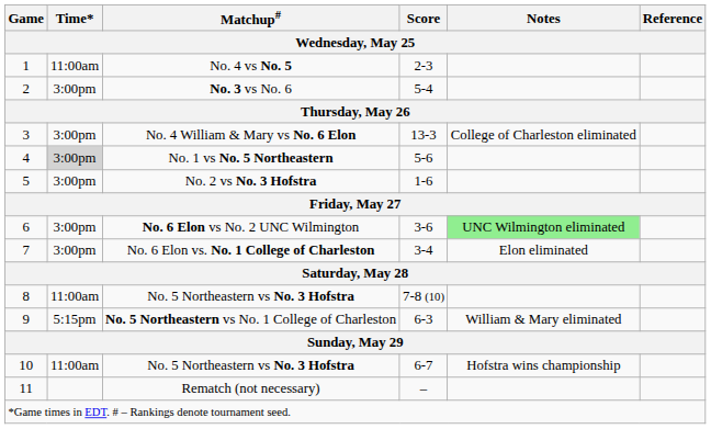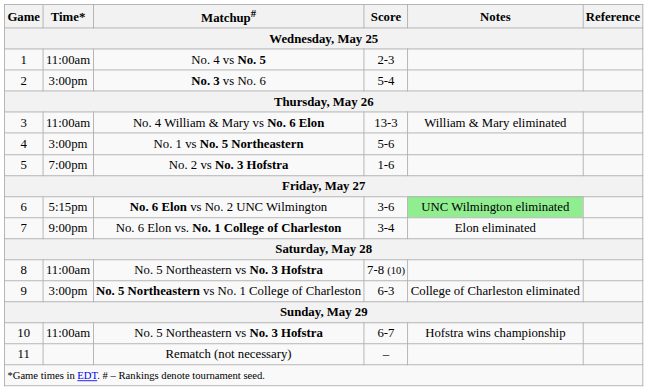 <table class="wikitable" style="font-size: 95%">
 <tr align="center">
 <th>Game</th>
 <th>Time*</th>
 <th>Matchup<sup>#</sup></th>
 <th>Score</th>
 <th>Notes</th>
 <th>Reference</th>
 </tr>
 <tr>
 <th colspan=7>Wednesday, May 25</th>
 </tr>
 <tr>
 <td style="text-align:center;">1</td>
 <td style="text-align:center;">11:00am</td>
 <td style="text-align:center;">No. 4  vs <strong>No. 5 </strong></td>
 <td style="text-align:center;">2-3</td>
 <td style="text-align:center;"></td>
 <td style="text-align:center;"></td>
 </tr>
 <tr>
 <td style="text-align:center;">2</td>
 <td style="text-align:center;">3:00pm</td>
 <td style="text-align:center;"><strong>No. 3 </strong> vs No. 6 </td>
 <td style="text-align:center;">5-4</td>
 <td style="text-align:center;"></td>
 <td style="text-align:center;"></td>
 </tr>
 <tr>
 <th colspan=7>Thursday, May 26</th>
 </tr>
 <tr>
 <td style="text-align:center;">3</td>
-<td style="text-align:center;">3:00pm</td>
+<td style="text-align:center;">11:00am</td>
 <td style="text-align:center;">No. 4 William & Mary vs <strong>No. 6 Elon</strong></td>
 <td style="text-align:center;">13-3</td>
-<td style="text-align:center;">College of Charleston eliminated</td>
+<td style="text-align:center;">William & Mary eliminated</td>
 <td style="text-align:center;"></td>
 </tr>
 <tr>
 <td style="text-align:center;">4</td>
-<td style="background: lightgrey; text-align:center;">3:00pm</td>
+<td style="text-align:center;">3:00pm</td>
 <td style="text-align:center;">No. 1  vs <strong>No. 5 Northeastern</strong></td>
 <td style="text-align:center;">5-6</td>
 <td style="text-align:center;"></td>
 <td style="text-align:center;"></td>
 </tr>
 <tr>
 <td style="text-align:center;">5</td>
-<td style="text-align:center;">3:00pm</td>
+<td style="text-align:center;">7:00pm</td>
 <td style="text-align:center;">No. 2  vs <strong>No. 3 Hofstra</strong></td>
 <td style="text-align:center;">1-6</td>
 <td style="text-align:center;"></td>
 <td style="text-align:center;"></td>
 </tr>
 <tr>
 <th colspan=7>Friday, May 27</th>
 </tr>
 <tr>
 <td style="text-align:center;">6</td>
-<td style="text-align:center;">3:00pm</td>
+<td style="text-align:center;">5:15pm</td>
 <td style="text-align:center;"><strong>No. 6 Elon</strong> vs No. 2 UNC Wilmington</td>
 <td style="text-align:center;">3-6</td>
 <td style="background: lightgreen; text-align:center;">UNC Wilmington eliminated</td>
 <td style="text-align:center;"></td>
 </tr>
 <tr>
 <td style="text-align:center;">7</td>
-<td style="text-align:center;">3:00pm</td>
+<td style="text-align:center;">9:00pm</td>
 <td style="text-align:center;">No. 6 Elon vs. <strong>No. 1 College of Charleston</strong></td>
 <td style="text-align:center;">3-4</td>
 <td style="text-align:center;">Elon eliminated</td>
 <td style="text-align:center;"></td>
 </tr>
 <tr>
 <th colspan=7>Saturday, May 28</th>
 </tr>
 <tr>
 <td style="text-align:center;">8</td>
 <td style="text-align:center;">11:00am</td>
 <td style="text-align:center;">No. 5 Northeastern vs <strong>No. 3 Hofstra</strong></td>
 <td style="text-align:center;">7-8 <small>(10)</small></td>
 <td style="text-align:center;"></td>
 <td style="text-align:center;"></td>
 </tr>
 <tr>
 <td style="text-align:center;">9</td>
-<td style="text-align:center;">5:15pm</td>
+<td style="text-align:center;">3:00pm</td>
 <td style="text-align:center;"><strong>No. 5 Northeastern</strong> vs No. 1 College of Charleston</td>
 <td style="text-align:center;">6-3</td>
-<td style="text-align:center;">William & Mary eliminated</td>
+<td style="text-align:center;">College of Charleston eliminated</td>
 <td style="text-align:center;"></td>
 </tr>
 <tr>
 <th colspan=7>Sunday, May 29</th>
 </tr>
 <tr>
 <td style="text-align:center;">10</td>
 <td style="text-align:center;">11:00am</td>
 <td style="text-align:center;">No. 5 Northeastern vs <strong>No. 3 Hofstra</strong></td>
 <td style="text-align:center;">6-7</td>
 <td style="text-align:center;">Hofstra wins championship</td>
 <td style="text-align:center;"></td>
 </tr>
 <tr>
 <td style="text-align:center;">11</td>
 <td style="text-align:center;"></td>
 <td style="text-align:center;">Rematch (not necessary)</td>
 <td style="text-align:center;">–</td>
 <td style="text-align:center;"></td>
 <td style="text-align:center;"></td>
 </tr>
 <tr>
 <td colspan=7><small>*Game times in <a href='#'>EDT</a>. # – Rankings denote tournament seed. </small></td>
 </tr>
 </table>
